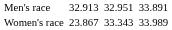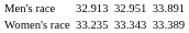 <table>
 <tr>
 <td>Men's race</td>
 <td></td>
 <td>32.913</td>
 <td></td>
 <td>32.951</td>
 <td></td>
 <td>33.891</td>
 </tr>
 <tr>
 <td>Women's race</td>
 <td></td>
-<td>23.867</td>
+<td>33.235</td>
 <td></td>
 <td>33.343</td>
 <td></td>
-<td>33.989</td>
+<td>33.389</td>
 </tr>
 </table>
